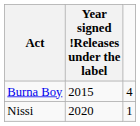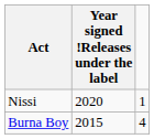 <table class="wikitable">
 <tr>
 <th>Act</th>
 <th>Year<br> signed<br>!Releases<br> under the<br> label</th>
 </tr>
 <tr>
+<td>Nissi</td>
+<td>2020</td>
+<td>1</td>
+</tr>
+<tr>
 <td><a href='#'>Burna Boy</a></td>
 <td>2015</td>
 <td>4</td>
 </tr>
-<tr>
-<td>Nissi</td>
-<td>2020</td>
-<td>1</td>
-</tr>
 </table>
